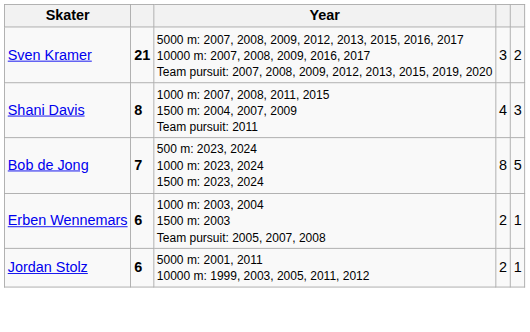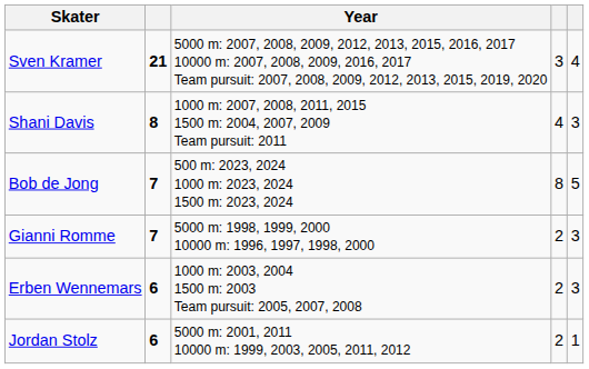 <table class="wikitable" border="1">
 <tr>
 <th>Skater</th>
 <th></th>
 <th>Year</th>
 <th></th>
 <th></th>
 </tr>
 <tr>
 <td> <a href='#'>Sven Kramer</a></td>
 <td><strong>21</strong></td>
 <td><small>5000 m: 2007, 2008, 2009, 2012, 2013, 2015, 2016, 2017<br>10000 m: 2007, 2008, 2009, 2016, 2017<br>Team pursuit: 2007, 2008, 2009, 2012, 2013, 2015, 2019, 2020</small></td>
 <td>3</td>
-<td>2</td>
+<td>4</td>
 </tr>
 <tr>
 <td> <a href='#'>Shani Davis</a></td>
 <td><strong>8</strong></td>
 <td><small>1000 m: 2007, 2008, 2011, 2015<br>1500 m: 2004, 2007, 2009<br>Team pursuit: 2011 </small></td>
 <td>4</td>
 <td>3</td>
 </tr>
 <tr>
 <td> <a href='#'>Bob de Jong</a></td>
 <td><strong>7</strong></td>
 <td><small>500 m: 2023, 2024<br>1000 m: 2023, 2024<br>1500 m: 2023, 2024</small></td>
 <td>8</td>
 <td>5</td>
 </tr>
 <tr>
+<td> <a href='#'>Gianni Romme</a></td>
+<td><strong>7</strong></td>
+<td><small>5000 m: 1998, 1999, 2000 <br>10000 m: 1996, 1997, 1998, 2000</small></td>
+<td>2</td>
+<td>3</td>
+</tr>
+<tr>
 <td> <a href='#'>Erben Wennemars</a></td>
 <td><strong>6</strong></td>
 <td><small>1000 m: 2003, 2004<br>1500 m: 2003<br>Team pursuit: 2005, 2007, 2008</small></td>
 <td>2</td>
-<td>1</td>
+<td>3</td>
 </tr>
 <tr>
 <td> <a href='#'>Jordan Stolz</a></td>
 <td><strong>6</strong></td>
 <td><small>5000 m: 2001, 2011 <br>10000 m: 1999, 2003, 2005, 2011, 2012</small></td>
 <td>2</td>
 <td>1</td>
 </tr>
 </table>
